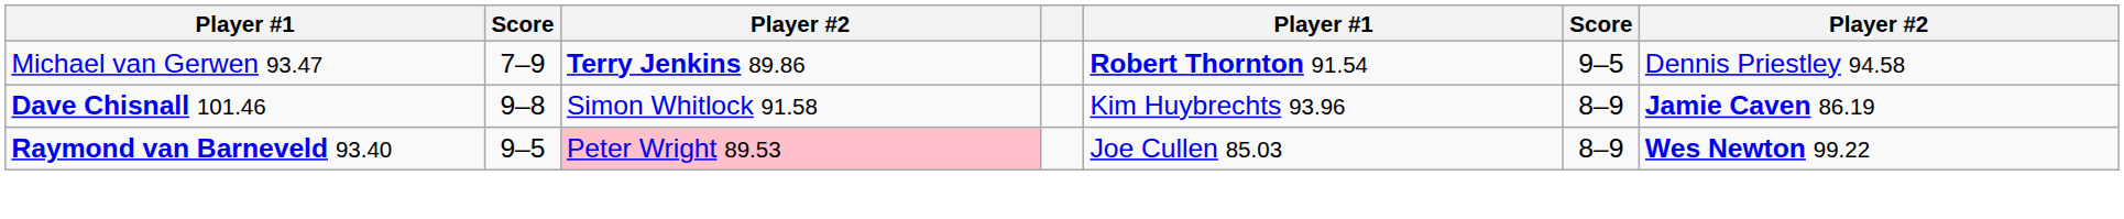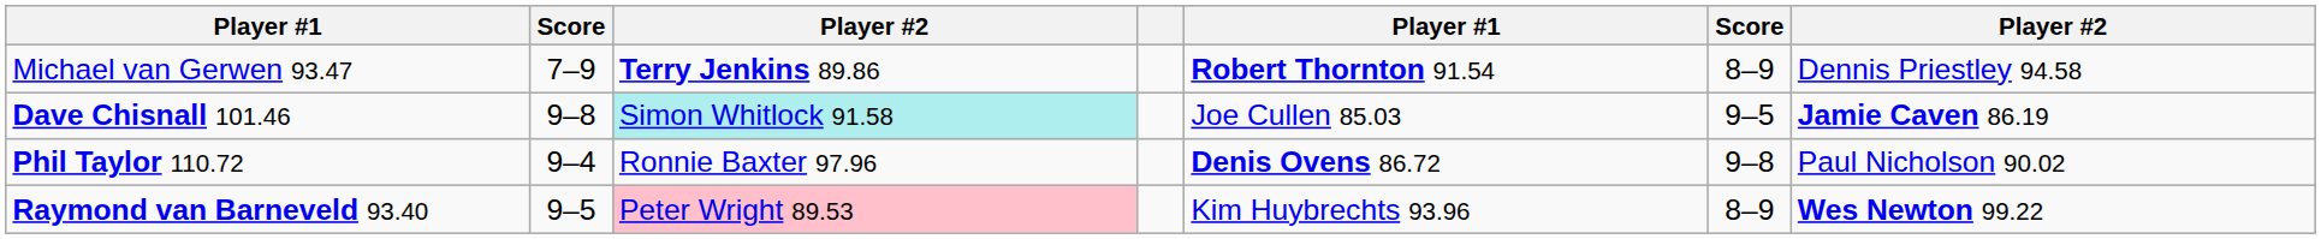 <table class="wikitable">
 <tr style="font-size:10pt;font-weight:bold">
 <th style="width:22%;">Player #1</th>
 <th width=3%>Score</th>
 <th style="width:22%;">Player #2</th>
 <th width=2%></th>
 <th style="width:22%;">Player #1</th>
 <th width=3%>Score</th>
 <th style="width:22%;">Player #2</th>
 </tr>
 <tr>
 <td> <a href='#'>Michael van Gerwen</a> <small><span>93.47</span></small></td>
 <td align=center>7–9</td>
 <td> <strong><a href='#'>Terry Jenkins</a></strong> <small><span>89.86</span></small></td>
 <td></td>
 <td> <strong><a href='#'>Robert Thornton</a></strong> <small><span>91.54</span></small></td>
-<td align=center>9–5</td>
+<td align=center>8–9</td>
 <td> <a href='#'>Dennis Priestley</a> <small><span>94.58</span></small></td>
 </tr>
 <tr>
 <td> <strong><a href='#'>Dave Chisnall</a></strong> <small><span>101.46</span></small></td>
 <td align=center>9–8</td>
-<td> <a href='#'>Simon Whitlock</a> <small><span>91.58</span></small></td>
+<td style="background: paleturquoise;"> <a href='#'>Simon Whitlock</a> <small><span>91.58</span></small></td>
 <td></td>
-<td> <a href='#'>Kim Huybrechts</a> <small><span>93.96</span></small></td>
-<td align=center>8–9</td>
+<td> <a href='#'>Joe Cullen</a> <small><span>85.03</span></small></td>
+<td align=center>9–5</td>
 <td> <strong><a href='#'>Jamie Caven</a></strong> <small><span>86.19</span></small></td>
+</tr>
+<tr>
+<td> <strong><a href='#'>Phil Taylor</a></strong> <small><span>110.72</span></small></td>
+<td align=center>9–4</td>
+<td> <a href='#'>Ronnie Baxter</a> <small><span>97.96</span></small></td>
+<td></td>
+<td> <strong><a href='#'>Denis Ovens</a></strong> <small><span>86.72</span></small></td>
+<td align=center>9–8</td>
+<td> <a href='#'>Paul Nicholson</a> <small><span>90.02</span></small></td>
 </tr>
 <tr>
 <td> <strong><a href='#'>Raymond van Barneveld</a></strong> <small><span>93.40</span></small></td>
 <td align=center>9–5</td>
 <td style="background: pink;"> <a href='#'>Peter Wright</a> <small><span>89.53</span></small></td>
 <td></td>
-<td> <a href='#'>Joe Cullen</a> <small><span>85.03</span></small></td>
+<td> <a href='#'>Kim Huybrechts</a> <small><span>93.96</span></small></td>
 <td align=center>8–9</td>
 <td> <strong><a href='#'>Wes Newton</a></strong> <small><span>99.22</span></small></td>
 </tr>
 </table>
